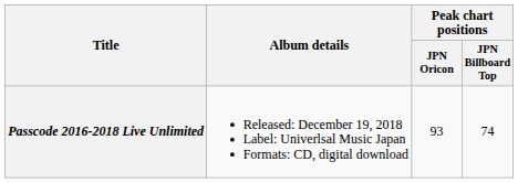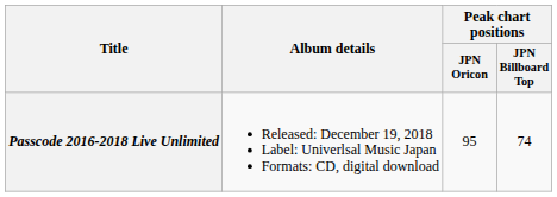 <table class="wikitable plainrowheaders">
 <tr>
 <th scope="col" rowspan="2">Title</th>
 <th scope="col" rowspan="2">Album details</th>
 <th scope="col" colspan="2">Peak chart positions</th>
 </tr>
 <tr>
 <th scope="col" style="width:4em;font-size:85%">JPN<br>Oricon<br></th>
 <th scope="col" style="width:4em;font-size:85%">JPN<br>Billboard<br>Top<br></th>
 </tr>
 <tr>
 <th scope="row"><em>Passcode 2016-2018 Live Unlimited</em></th>
 <td><br><ul><li>Released: December 19, 2018</li><li>Label: Univerlsal Music Japan</li><li>Formats: CD, digital download</li></ul></td>
-<td align="center">93</td>
+<td align="center">95</td>
 <td align="center">74</td>
 </tr>
 </table>
